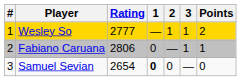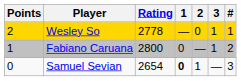 <table class="wikitable" style="text-align: left;">
 <tr>
-<th>#</th>
+<th>Points</th>
 <th>Player</th>
 <th><a href='#'>Rating</a></th>
 <th>1</th>
 <th>2</th>
 <th>3</th>
-<th>Points</th>
+<th>#</th>
 </tr>
 <tr style="background-color:gold">
+<td>2</td>
+<td> <a href='#'>Wesley So</a> </td>
+<td>2778</td>
+<td>—</td>
+<td>0</td>
 <td>1</td>
-<td> <a href='#'>Wesley So</a> </td>
-<td>2777</td>
+<td>1</td>
+</tr>
+<tr style="background-color:silver">
+<td>1</td>
+<td> <a href='#'>Fabiano Caruana</a></td>
+<td>2800</td>
+<td>0</td>
 <td>—</td>
-<td>1</td>
 <td>1</td>
 <td>2</td>
 </tr>
-<tr style="background-color:silver">
-<td>2</td>
-<td> <a href='#'>Fabiano Caruana</a></td>
-<td>2806</td>
+<tr |->
 <td>0</td>
-<td>—</td>
-<td>1</td>
-<td>1</td>
-</tr>
-<tr |->
-<td>3</td>
 <td> <a href='#'>Samuel Sevian</a></td>
 <td>2654</td>
 <td><strong>0</strong></td>
-<td>0</td>
+<td>1</td>
 <td>—</td>
-<td>0</td>
+<td>3</td>
 </tr>
 </table>
